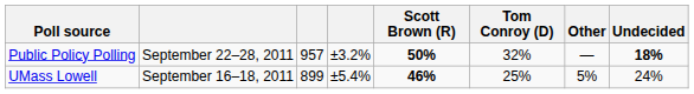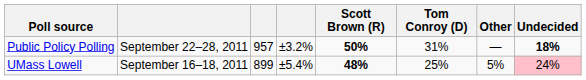 <table class="wikitable" style="text-align:center">
 <tr valign= bottom>
 <th>Poll source</th>
 <th></th>
 <th></th>
 <th></th>
 <th style="width:100px;">Scott<br>Brown (R)</th>
 <th style="width:100px;">Tom<br>Conroy (D)</th>
 <th>Other</th>
 <th>Undecided</th>
 </tr>
 <tr>
 <td align=left><a href='#'>Public Policy Polling</a></td>
 <td>September 22–28, 2011</td>
 <td>957</td>
 <td>±3.2%</td>
 <td><strong>50%</strong></td>
-<td>32%</td>
+<td>31%</td>
 <td>—</td>
 <td><strong>18%</strong></td>
 </tr>
 <tr>
 <td align=left><a href='#'>UMass Lowell</a></td>
 <td>September 16–18, 2011</td>
 <td>899</td>
 <td>±5.4%</td>
-<td><strong>46%</strong></td>
+<td><strong>48%</strong></td>
 <td>25%</td>
 <td>5%</td>
-<td>24%</td>
+<td style="background: pink;">24%</td>
 </tr>
 </table>
